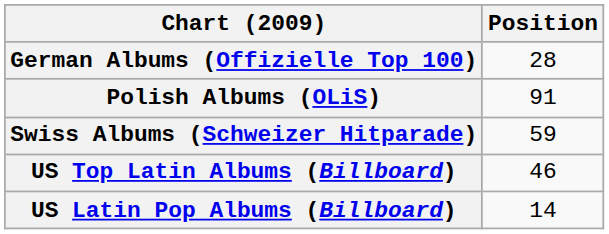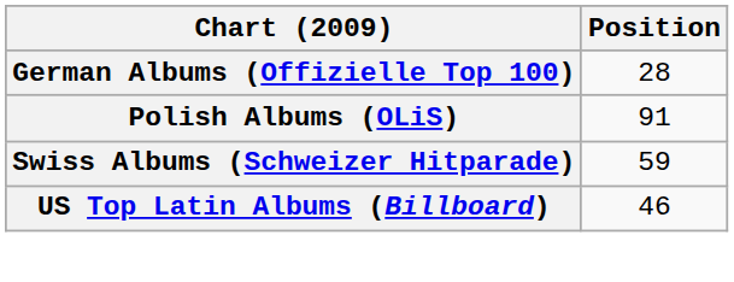 <table class="wikitable sortable plainrowheaders" style="text-align:center">
 <tr>
 <th scope="col">Chart (2009)</th>
 <th scope="col">Position</th>
 </tr>
 <tr>
 <th scope="row">German Albums (<a href='#'>Offizielle Top 100</a>)</th>
 <td>28</td>
 </tr>
 <tr>
 <th scope="row">Polish Albums (<a href='#'>OLiS</a>)</th>
 <td>91</td>
 </tr>
 <tr>
 <th scope="row">Swiss Albums (<a href='#'>Schweizer Hitparade</a>)</th>
 <td>59</td>
 </tr>
 <tr>
 <th scope="row">US <a href='#'>Top Latin Albums</a> (<em><a href='#'>Billboard</a></em>)</th>
 <td>46</td>
 </tr>
-<tr>
-<th scope="row">US <a href='#'>Latin Pop Albums</a> (<em><a href='#'>Billboard</a></em>)</th>
-<td>14</td>
-</tr>
 </table>
